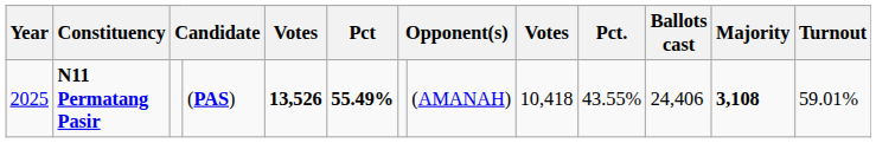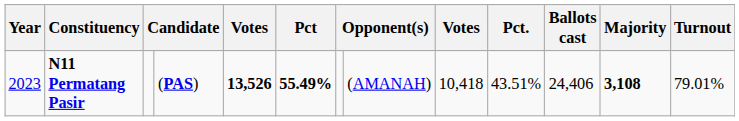 <table class="wikitable" style="margin:0.5em ; font-size:95%">
 <tr>
 <th>Year</th>
 <th>Constituency</th>
 <th colspan=2>Candidate</th>
 <th>Votes</th>
 <th>Pct</th>
 <th colspan=2>Opponent(s)</th>
 <th>Votes</th>
 <th>Pct.</th>
 <th>Ballots cast</th>
 <th>Majority</th>
 <th>Turnout</th>
 </tr>
 <tr>
-<td><a href='#'>2025</a></td>
+<td><a href='#'>2023</a></td>
 <td><strong>N11 <a href='#'>Permatang Pasir</a></strong></td>
 <td bgcolor=></td>
 <td> (<a href='#'><strong>PAS</strong></a>)</td>
 <td align=right><strong>13,526</strong></td>
 <td><strong>55.49%</strong></td>
 <td></td>
 <td> (<a href='#'>AMANAH</a>)</td>
 <td align=right>10,418</td>
-<td>43.55%</td>
+<td>43.51%</td>
 <td>24,406</td>
 <td><strong>3,108</strong></td>
-<td>59.01%</td>
+<td>79.01%</td>
 </tr>
 </table>
